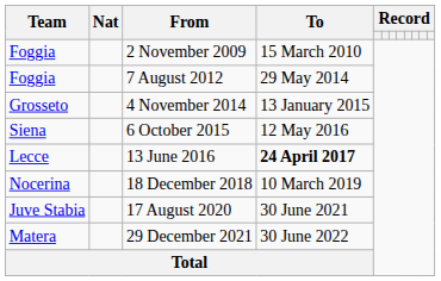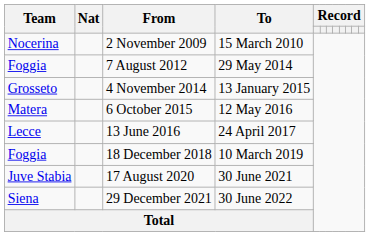 <table class="wikitable" style="text-align: center">
 <tr>
 <th rowspan="2">Team</th>
 <th rowspan="2">Nat</th>
 <th rowspan="2">From</th>
 <th rowspan="2">To</th>
 <th colspan="8">Record</th>
 </tr>
 <tr>
 <th></th>
 <th></th>
 <th></th>
 <th></th>
 <th></th>
 <th></th>
 <th></th>
 <th></th>
 </tr>
 <tr>
-<td align=left><a href='#'>Foggia</a></td>
+<td align=left><a href='#'>Nocerina</a></td>
 <td></td>
 <td align=left>2 November 2009</td>
 <td align=left>15 March 2010<br></td>
 </tr>
 <tr>
 <td align=left><a href='#'>Foggia</a></td>
 <td></td>
 <td align=left>7 August 2012</td>
 <td align=left>29 May 2014<br></td>
 </tr>
 <tr>
 <td align=left><a href='#'>Grosseto</a></td>
 <td></td>
 <td align=left>4 November 2014</td>
 <td align=left>13 January 2015<br></td>
 </tr>
 <tr>
-<td align=left><a href='#'>Siena</a></td>
+<td align=left><a href='#'>Matera</a></td>
 <td></td>
 <td align=left>6 October 2015</td>
 <td align=left>12 May 2016<br></td>
 </tr>
 <tr>
 <td align=left><a href='#'>Lecce</a></td>
 <td></td>
 <td align=left>13 June 2016</td>
-<td align=left><strong>24 April 2017<br></strong></td>
+<td align=left>24 April 2017<br></td>
 </tr>
 <tr>
-<td align=left><a href='#'>Nocerina</a></td>
+<td align=left><a href='#'>Foggia</a></td>
 <td></td>
 <td align=left>18 December 2018</td>
 <td align=left>10 March 2019<br></td>
 </tr>
 <tr>
 <td align=left><a href='#'>Juve Stabia</a></td>
 <td></td>
 <td align=left>17 August 2020</td>
 <td align=left>30 June 2021<br></td>
 </tr>
 <tr>
-<td align=left><a href='#'>Matera</a></td>
+<td align=left><a href='#'>Siena</a></td>
 <td></td>
 <td align=left>29 December 2021</td>
 <td align=left>30 June 2022<br></td>
 </tr>
 <tr>
 <th colspan="4">Total<br></th>
 </tr>
 </table>
